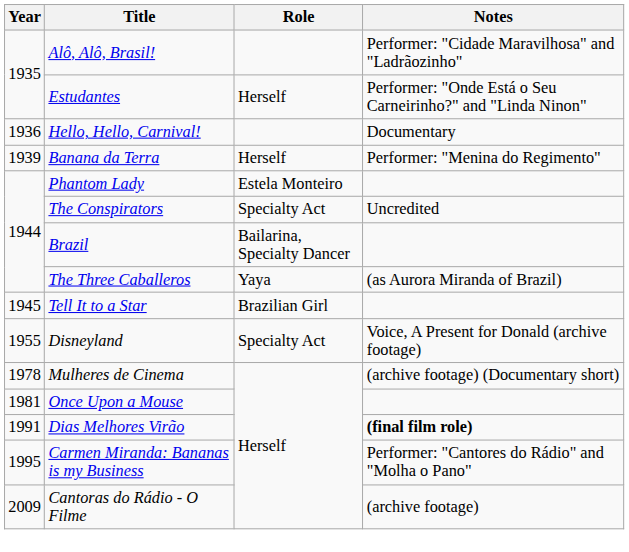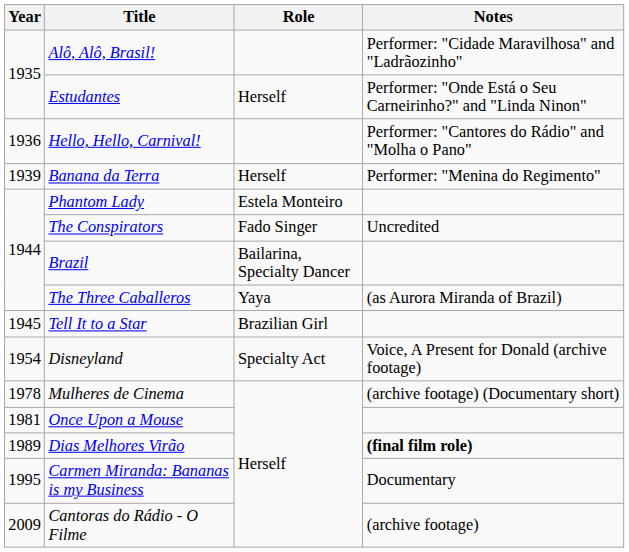 <table class="wikitable sortable">
 <tr>
 <th>Year</th>
 <th>Title</th>
 <th>Role</th>
 <th class="unsortable">Notes</th>
 </tr>
 <tr>
 <td rowspan="2">1935</td>
 <td><em><a href='#'>Alô, Alô, Brasil!</a></em></td>
 <td></td>
 <td>Performer: "Cidade Maravilhosa" and "Ladrãozinho"</td>
 </tr>
 <tr>
 <td><em><a href='#'>Estudantes</a></em></td>
 <td>Herself</td>
 <td>Performer: "Onde Está o Seu Carneirinho?" and "Linda Ninon"</td>
 </tr>
 <tr>
 <td>1936</td>
 <td><em><a href='#'>Hello, Hello, Carnival!</a></em></td>
 <td></td>
-<td>Documentary</td>
+<td>Performer: "Cantores do Rádio" and "Molha o Pano"</td>
 </tr>
 <tr>
 <td>1939</td>
 <td><em><a href='#'>Banana da Terra</a></em></td>
 <td>Herself</td>
 <td>Performer: "Menina do Regimento"</td>
 </tr>
 <tr>
 <td rowspan="4">1944</td>
 <td><em><a href='#'>Phantom Lady</a></em></td>
 <td>Estela Monteiro</td>
 <td></td>
 </tr>
 <tr>
 <td><em><a href='#'>The Conspirators</a></em></td>
-<td>Specialty Act</td>
+<td>Fado Singer</td>
 <td>Uncredited</td>
 </tr>
 <tr>
 <td><em><a href='#'>Brazil</a></em></td>
 <td>Bailarina, Specialty Dancer</td>
 <td></td>
 </tr>
 <tr>
 <td><em><a href='#'>The Three Caballeros</a></em></td>
 <td>Yaya</td>
 <td>(as Aurora Miranda of Brazil)</td>
 </tr>
 <tr>
 <td>1945</td>
 <td><em><a href='#'>Tell It to a Star</a></em></td>
 <td>Brazilian Girl</td>
 <td></td>
 </tr>
 <tr>
-<td>1955</td>
+<td>1954</td>
 <td><em>Disneyland</em></td>
 <td>Specialty Act</td>
 <td>Voice, A Present for Donald (archive footage)</td>
 </tr>
 <tr>
 <td>1978</td>
 <td><em>Mulheres de Cinema</em></td>
 <td rowspan=5>Herself</td>
 <td>(archive footage) (Documentary short)</td>
 </tr>
 <tr>
 <td>1981</td>
 <td><em><a href='#'>Once Upon a Mouse</a></em></td>
 <td></td>
 </tr>
 <tr>
-<td>1991</td>
+<td>1989</td>
 <td><em><a href='#'>Dias Melhores Virão</a></em></td>
 <td><strong>(final film role)</strong></td>
 </tr>
 <tr>
 <td>1995</td>
 <td><em><a href='#'>Carmen Miranda: Bananas is my Business</a></em></td>
-<td>Performer: "Cantores do Rádio" and "Molha o Pano"</td>
+<td>Documentary</td>
 </tr>
 <tr>
 <td>2009</td>
 <td><em>Cantoras do Rádio - O Filme</em></td>
 <td>(archive footage)</td>
 </tr>
 </table>
